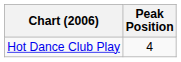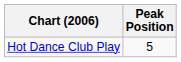 <table class="wikitable sortable">
 <tr>
 <th>Chart (2006)</th>
 <th>Peak<br>Position</th>
 </tr>
 <tr>
 <td><a href='#'>Hot Dance Club Play</a></td>
-<td align="center">4</td>
+<td align="center">5</td>
 </tr>
 </table>
